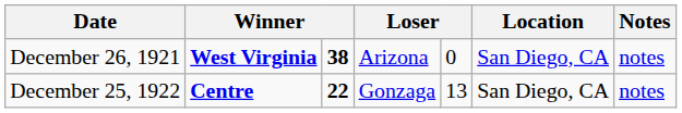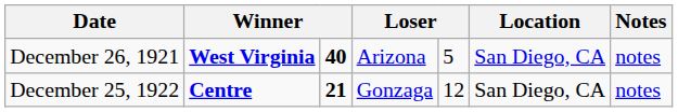 <table class="wikitable">
 <tr>
 <th>Date</th>
 <th colspan="2">Winner</th>
 <th colspan="2">Loser</th>
 <th>Location</th>
 <th>Notes</th>
 </tr>
 <tr>
 <td>December 26, 1921</td>
 <td><strong><a href='#'>West Virginia</a></strong></td>
-<td><strong>38</strong></td>
+<td><strong>40</strong></td>
 <td><a href='#'>Arizona</a></td>
-<td>0</td>
+<td>5</td>
 <td><a href='#'>San Diego, CA</a></td>
 <td><a href='#'>notes</a></td>
 </tr>
 <tr>
 <td>December 25, 1922</td>
 <td><strong><a href='#'>Centre</a></strong></td>
-<td><strong>22</strong></td>
+<td><strong>21</strong></td>
 <td><a href='#'>Gonzaga</a></td>
-<td>13</td>
+<td>12</td>
 <td>San Diego, CA</td>
 <td><a href='#'>notes</a></td>
 </tr>
 </table>
